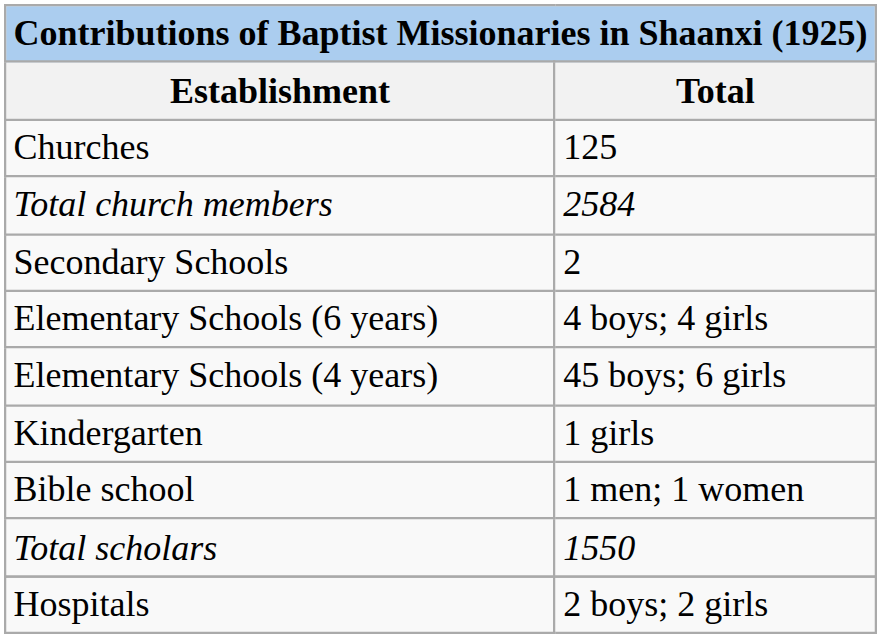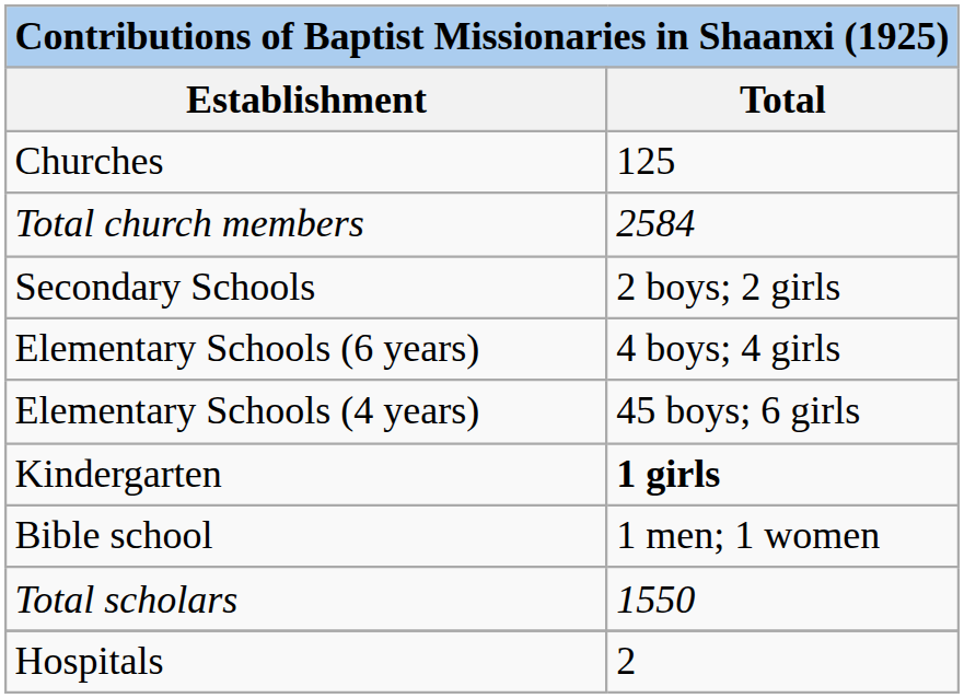 <table class="wikitable">
 <tr>
 <td bgcolor="#ABCDEF" align="center" colspan="6"><strong>Contributions of Baptist Missionaries in Shaanxi (1925)</strong></td>
 </tr>
 <tr>
 <th>Establishment</th>
 <th>Total</th>
 </tr>
 <tr>
 <td>Churches</td>
 <td>125</td>
 </tr>
 <tr>
 <td><em>Total church members</em></td>
 <td><em>2584</em></td>
 </tr>
 <tr>
 <td>Secondary Schools</td>
-<td>2</td>
+<td>2 boys; 2 girls</td>
 </tr>
 <tr>
 <td>Elementary Schools (6 years)</td>
 <td>4 boys; 4 girls</td>
 </tr>
 <tr>
 <td>Elementary Schools (4 years)</td>
 <td>45 boys; 6 girls</td>
 </tr>
 <tr>
 <td>Kindergarten</td>
-<td>1 girls</td>
+<td><strong>1 girls</strong></td>
 </tr>
 <tr>
 <td>Bible school</td>
 <td>1 men; 1 women</td>
 </tr>
 <tr>
 <td><em>Total scholars</em></td>
 <td><em>1550</em></td>
 </tr>
 <tr>
 </tr>
 <tr>
 <td>Hospitals</td>
-<td>2 boys; 2 girls</td>
+<td>2</td>
 </tr>
 </table>
